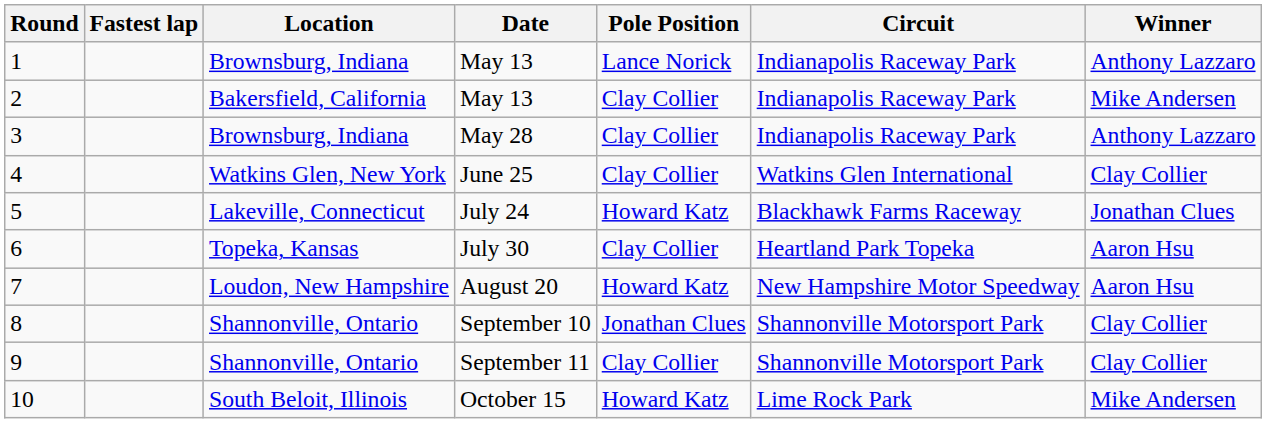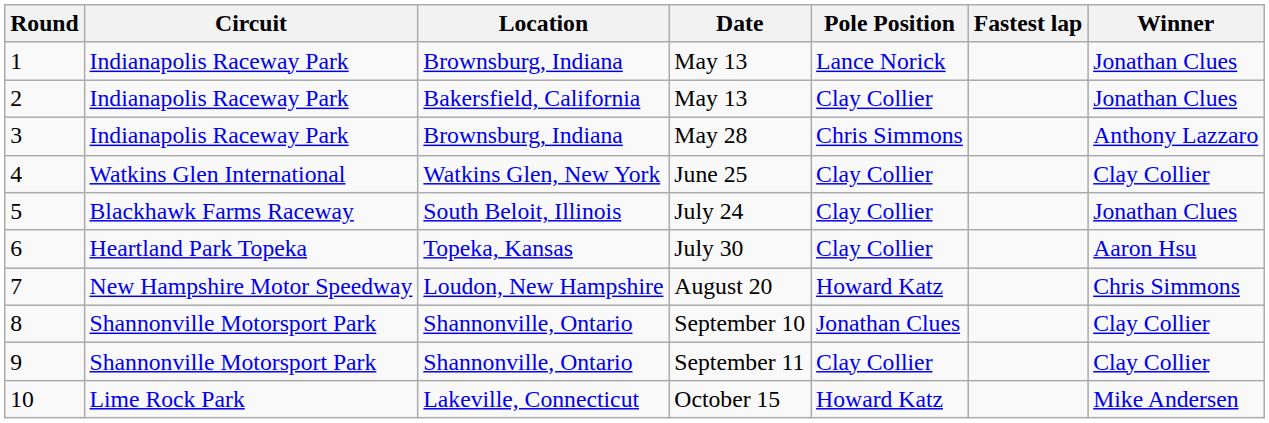 <table class="wikitable">
 <tr>
 <th>Round</th>
-<th>Fastest lap</th>
+<th>Circuit</th>
 <th>Location</th>
 <th>Date</th>
 <th>Pole Position</th>
-<th>Circuit</th>
+<th>Fastest lap</th>
 <th>Winner</th>
 </tr>
 <tr>
 <td>1</td>
-<td></td>
+<td><a href='#'>Indianapolis Raceway Park</a></td>
 <td> <a href='#'>Brownsburg, Indiana</a></td>
 <td>May 13</td>
 <td> <a href='#'>Lance Norick</a></td>
-<td><a href='#'>Indianapolis Raceway Park</a></td>
-<td> <a href='#'>Anthony Lazzaro</a></td>
+<td></td>
+<td> <a href='#'>Jonathan Clues</a></td>
 </tr>
 <tr>
 <td>2</td>
-<td></td>
+<td><a href='#'>Indianapolis Raceway Park</a></td>
 <td> <a href='#'>Bakersfield, California</a></td>
 <td>May 13</td>
 <td> <a href='#'>Clay Collier</a></td>
-<td><a href='#'>Indianapolis Raceway Park</a></td>
-<td> <a href='#'>Mike Andersen</a></td>
+<td></td>
+<td> <a href='#'>Jonathan Clues</a></td>
 </tr>
 <tr>
 <td>3</td>
-<td></td>
+<td><a href='#'>Indianapolis Raceway Park</a></td>
 <td> <a href='#'>Brownsburg, Indiana</a></td>
 <td>May 28</td>
-<td> <a href='#'>Clay Collier</a></td>
-<td><a href='#'>Indianapolis Raceway Park</a></td>
+<td> <a href='#'>Chris Simmons</a></td>
+<td></td>
 <td> <a href='#'>Anthony Lazzaro</a></td>
 </tr>
 <tr>
 <td>4</td>
-<td></td>
+<td><a href='#'>Watkins Glen International</a></td>
 <td> <a href='#'>Watkins Glen, New York</a></td>
 <td>June 25</td>
 <td> <a href='#'>Clay Collier</a></td>
-<td><a href='#'>Watkins Glen International</a></td>
+<td></td>
 <td> <a href='#'>Clay Collier</a></td>
 </tr>
 <tr>
 <td>5</td>
+<td><a href='#'>Blackhawk Farms Raceway</a></td>
+<td> <a href='#'>South Beloit, Illinois</a></td>
+<td>July 24</td>
+<td> <a href='#'>Clay Collier</a></td>
 <td></td>
-<td> <a href='#'>Lakeville, Connecticut</a></td>
-<td>July 24</td>
-<td> <a href='#'>Howard Katz</a></td>
-<td><a href='#'>Blackhawk Farms Raceway</a></td>
 <td> <a href='#'>Jonathan Clues</a></td>
 </tr>
 <tr>
 <td>6</td>
-<td></td>
+<td><a href='#'>Heartland Park Topeka</a></td>
 <td> <a href='#'>Topeka, Kansas</a></td>
 <td>July 30</td>
 <td> <a href='#'>Clay Collier</a></td>
-<td><a href='#'>Heartland Park Topeka</a></td>
+<td></td>
 <td> <a href='#'>Aaron Hsu</a></td>
 </tr>
 <tr>
 <td>7</td>
-<td></td>
+<td><a href='#'>New Hampshire Motor Speedway</a></td>
 <td> <a href='#'>Loudon, New Hampshire</a></td>
 <td>August 20</td>
 <td> <a href='#'>Howard Katz</a></td>
-<td><a href='#'>New Hampshire Motor Speedway</a></td>
-<td> <a href='#'>Aaron Hsu</a></td>
+<td></td>
+<td> <a href='#'>Chris Simmons</a></td>
 </tr>
 <tr>
 <td>8</td>
-<td></td>
+<td><a href='#'>Shannonville Motorsport Park</a></td>
 <td> <a href='#'>Shannonville, Ontario</a></td>
 <td>September 10</td>
 <td> <a href='#'>Jonathan Clues</a></td>
-<td><a href='#'>Shannonville Motorsport Park</a></td>
+<td></td>
 <td> <a href='#'>Clay Collier</a></td>
 </tr>
 <tr>
 <td>9</td>
-<td></td>
+<td><a href='#'>Shannonville Motorsport Park</a></td>
 <td> <a href='#'>Shannonville, Ontario</a></td>
 <td>September 11</td>
 <td> <a href='#'>Clay Collier</a></td>
-<td><a href='#'>Shannonville Motorsport Park</a></td>
+<td></td>
 <td> <a href='#'>Clay Collier</a></td>
 </tr>
 <tr>
 <td>10</td>
-<td></td>
-<td> <a href='#'>South Beloit, Illinois</a></td>
+<td><a href='#'>Lime Rock Park</a></td>
+<td> <a href='#'>Lakeville, Connecticut</a></td>
 <td>October 15</td>
 <td> <a href='#'>Howard Katz</a></td>
-<td><a href='#'>Lime Rock Park</a></td>
+<td></td>
 <td> <a href='#'>Mike Andersen</a></td>
 </tr>
 </table>
